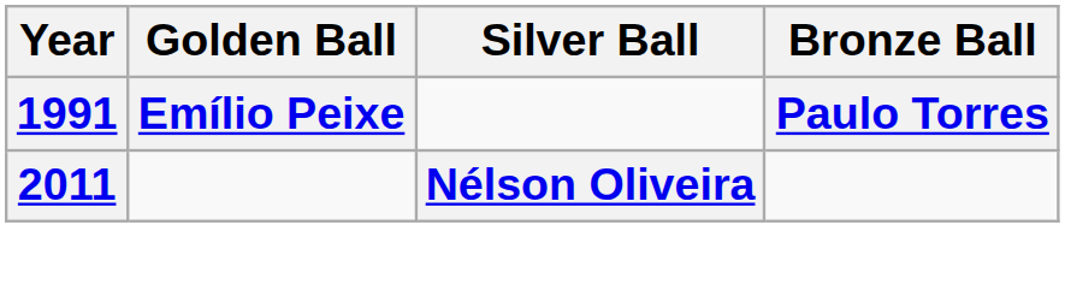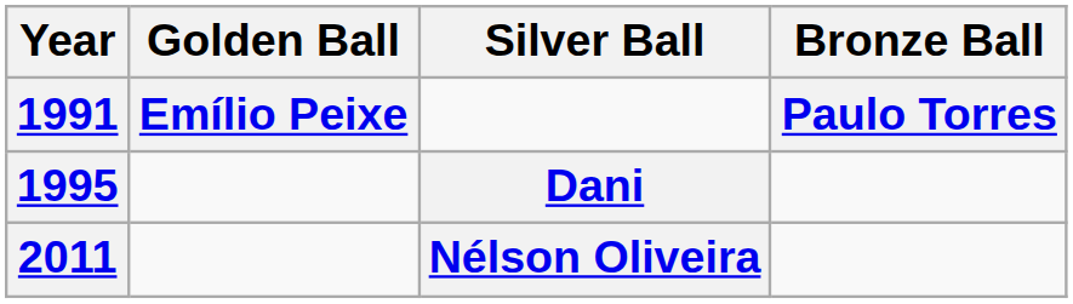 <table class="wikitable" style="text-align: center;">
 <tr>
 <th>Year</th>
 <th>Golden Ball</th>
 <th>Silver Ball</th>
 <th>Bronze Ball</th>
 </tr>
 <tr>
 <th><a href='#'>1991</a></th>
 <th><a href='#'>Emílio Peixe</a></th>
 <td></td>
 <th><a href='#'>Paulo Torres</a></th>
 </tr>
 <tr>
+<th><a href='#'>1995</a></th>
+<td></td>
+<th><a href='#'>Dani</a></th>
+<td></td>
+</tr>
+<tr>
 <th><a href='#'>2011</a></th>
 <td></td>
 <th><a href='#'>Nélson Oliveira</a></th>
 <td></td>
 </tr>
 </table>
